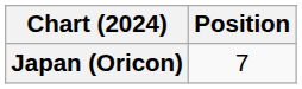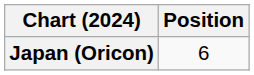 <table class="wikitable plainrowheaders" style="text-align:center">
 <tr>
 <th scope="col">Chart (2024)</th>
 <th scope="col">Position</th>
 </tr>
 <tr>
 <th scope="row">Japan (Oricon)</th>
-<td>7</td>
+<td>6</td>
 </tr>
 </table>
